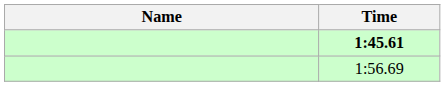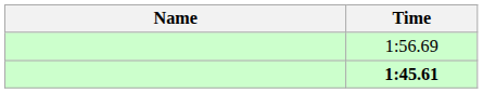 <table class="wikitable" style="text-align:center;">
 <tr>
 <th style="width:19em">Name</th>
 <th style="width:7em">Time</th>
 </tr>
 <tr bgcolor=ccffcc>
+<td align=left></td>
+<td>1:56.69</td>
+</tr>
+<tr bgcolor=ccffcc>
 <td align=left><strong></strong></td>
 <td><strong>1:45.61</strong></td>
 </tr>
-<tr bgcolor=ccffcc>
-<td align=left></td>
-<td>1:56.69</td>
-</tr>
 </table>
